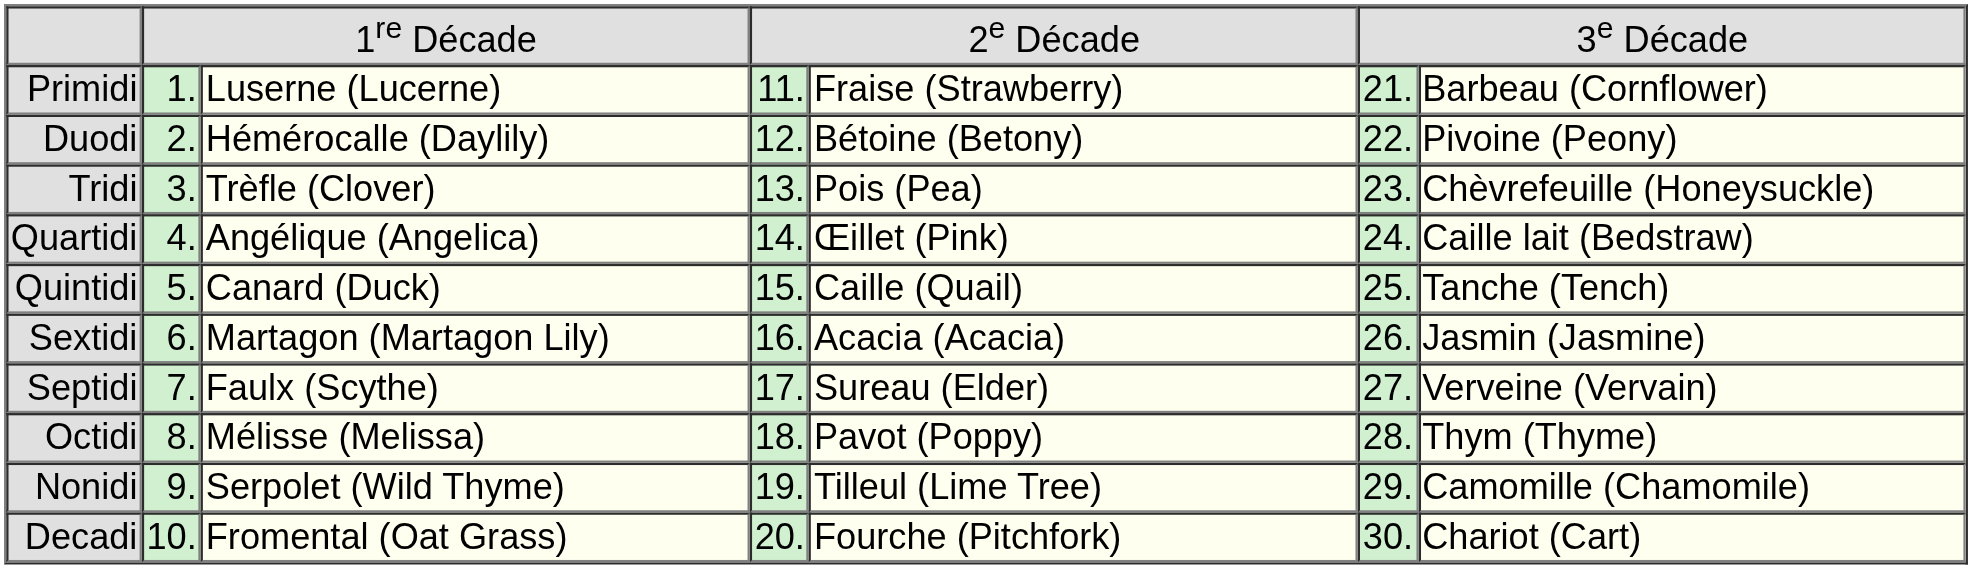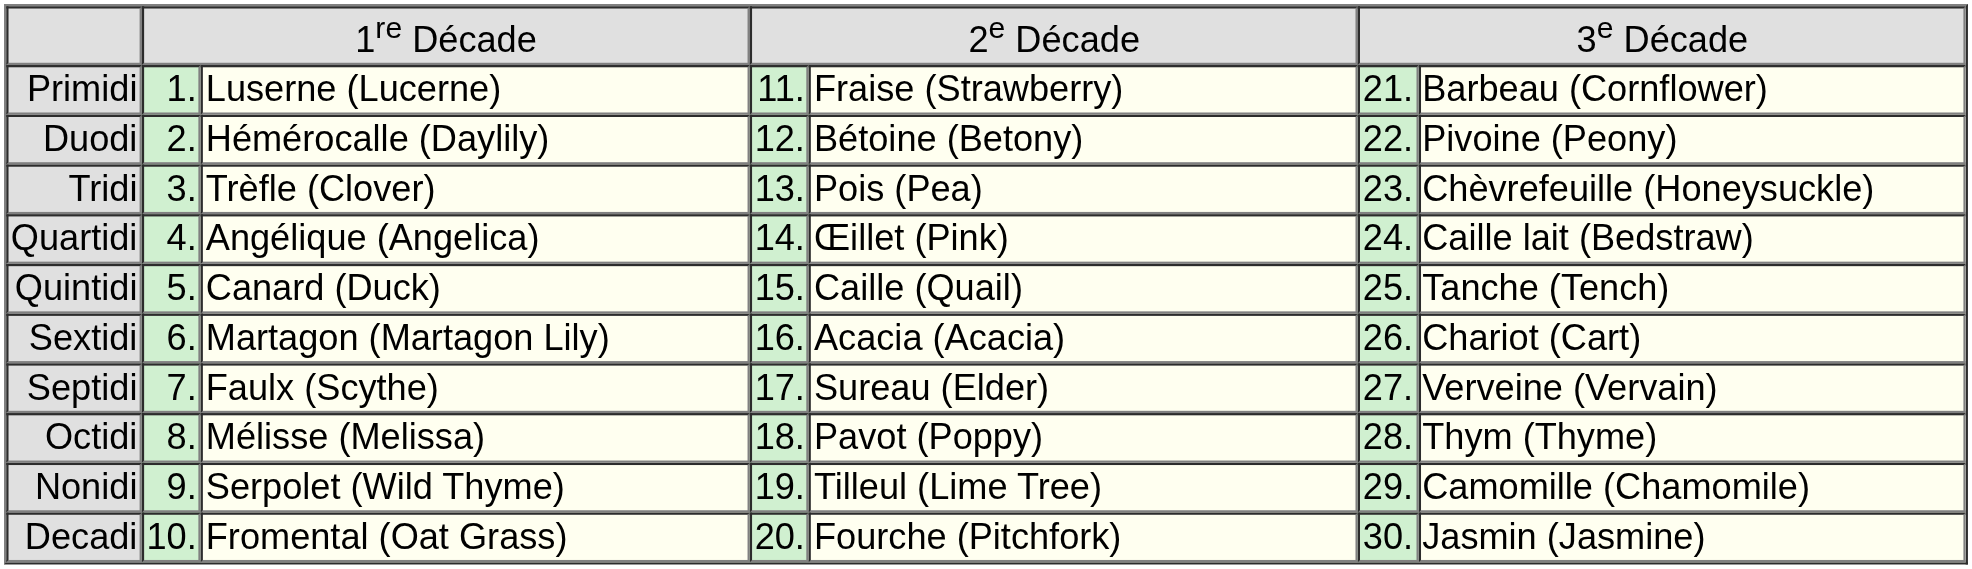 <table border="1" cellspacing="0" cellpadding="1">
 <tr bgcolor=#e0e0e0>
 <td ALIGN="right"> </td>
 <td ALIGN="center" colspan=2>1<sup>re</sup> Décade</td>
 <td ALIGN="center" colspan=2>2<sup>e</sup> Décade</td>
 <td ALIGN="center" colspan=2>3<sup>e</sup> Décade</td>
 </tr>
 <tr>
 <td ALIGN="right" bgcolor=#e0e0e0>Primidi</td>
 <td ALIGN="right" bgcolor=#d0f0d0>1.</td>
 <td ALIGN="left"  bgcolor=#fffff0 width=28%>Luserne (Lucerne)</td>
 <td ALIGN="right" bgcolor=#d0f0d0>11.</td>
 <td ALIGN="left"  bgcolor=#fffff0 width=28%>Fraise (Strawberry)</td>
 <td ALIGN="right" bgcolor=#d0f0d0>21.</td>
 <td ALIGN="left"  bgcolor=#fffff0 width=28%>Barbeau (Cornflower)</td>
 </tr>
 <tr>
 <td ALIGN="right" bgcolor=#e0e0e0>Duodi</td>
 <td ALIGN="right" bgcolor=#d0f0d0>2.</td>
 <td ALIGN="left"  bgcolor=#fffff0>Hémérocalle (Daylily)</td>
 <td ALIGN="right" bgcolor=#d0f0d0>12.</td>
 <td ALIGN="left"  bgcolor=#fffff0>Bétoine (Betony)</td>
 <td ALIGN="right" bgcolor=#d0f0d0>22.</td>
 <td ALIGN="left"  bgcolor=#fffff0>Pivoine (Peony)</td>
 </tr>
 <tr>
 <td ALIGN="right" bgcolor=#e0e0e0>Tridi</td>
 <td ALIGN="right" bgcolor=#d0f0d0>3.</td>
 <td ALIGN="left"  bgcolor=#fffff0>Trèfle (Clover)</td>
 <td ALIGN="right" bgcolor=#d0f0d0>13.</td>
 <td ALIGN="left"  bgcolor=#fffff0>Pois (Pea)</td>
 <td ALIGN="right" bgcolor=#d0f0d0>23.</td>
 <td ALIGN="left"  bgcolor=#fffff0>Chèvrefeuille (Honeysuckle)</td>
 </tr>
 <tr>
 <td ALIGN="right" bgcolor=#e0e0e0>Quartidi</td>
 <td ALIGN="right" bgcolor=#d0f0d0>4.</td>
 <td ALIGN="left"  bgcolor=#fffff0>Angélique (Angelica)</td>
 <td ALIGN="right" bgcolor=#d0f0d0>14.</td>
 <td ALIGN="left"  bgcolor=#fffff0>Œillet (Pink)</td>
 <td ALIGN="right" bgcolor=#d0f0d0>24.</td>
 <td ALIGN="left"  bgcolor=#fffff0>Caille lait (Bedstraw)</td>
 </tr>
 <tr>
 <td ALIGN="right" bgcolor=#e0e0e0><span>Quintidi</span></td>
 <td ALIGN="right" bgcolor=#d0f0d0><span> 5.</span></td>
 <td ALIGN="left"  bgcolor=#fffff0><span>Canard (Duck)</span></td>
 <td ALIGN="right" bgcolor=#d0f0d0><span>15.</span></td>
 <td ALIGN="left"  bgcolor=#fffff0><span>Caille (Quail)</span></td>
 <td ALIGN="right" bgcolor=#d0f0d0><span>25.</span></td>
 <td ALIGN="left"  bgcolor=#fffff0><span>Tanche (Tench)</span></td>
 </tr>
 <tr>
 <td ALIGN="right" bgcolor=#e0e0e0>Sextidi</td>
 <td ALIGN="right" bgcolor=#d0f0d0>6.</td>
 <td ALIGN="left"  bgcolor=#fffff0>Martagon (Martagon Lily)</td>
 <td ALIGN="right" bgcolor=#d0f0d0>16.</td>
 <td ALIGN="left"  bgcolor=#fffff0>Acacia (Acacia)</td>
 <td ALIGN="right" bgcolor=#d0f0d0>26.</td>
-<td ALIGN="left"  bgcolor=#fffff0>Jasmin (Jasmine)</td>
+<td ALIGN="left"  bgcolor=#fffff0><span>Chariot (Cart)</span></td>
 </tr>
 <tr>
 <td ALIGN="right" bgcolor=#e0e0e0>Septidi</td>
 <td ALIGN="right" bgcolor=#d0f0d0>7.</td>
 <td ALIGN="left"  bgcolor=#fffff0><span>Faulx (Scythe)</span></td>
 <td ALIGN="right" bgcolor=#d0f0d0>17.</td>
 <td ALIGN="left"  bgcolor=#fffff0>Sureau (Elder)</td>
 <td ALIGN="right" bgcolor=#d0f0d0>27.</td>
 <td ALIGN="left"  bgcolor=#fffff0>Verveine (Vervain)</td>
 </tr>
 <tr>
 <td ALIGN="right" bgcolor=#e0e0e0>Octidi</td>
 <td ALIGN="right" bgcolor=#d0f0d0>8.</td>
 <td ALIGN="left"  bgcolor=#fffff0>Mélisse (Melissa)</td>
 <td ALIGN="right" bgcolor=#d0f0d0>18.</td>
 <td ALIGN="left"  bgcolor=#fffff0>Pavot (Poppy)</td>
 <td ALIGN="right" bgcolor=#d0f0d0>28.</td>
 <td ALIGN="left"  bgcolor=#fffff0>Thym (Thyme)</td>
 </tr>
 <tr>
 <td ALIGN="right" bgcolor=#e0e0e0>Nonidi</td>
 <td ALIGN="right" bgcolor=#d0f0d0>9.</td>
 <td ALIGN="left"  bgcolor=#fffff0>Serpolet (Wild Thyme)</td>
 <td ALIGN="right" bgcolor=#d0f0d0>19.</td>
 <td ALIGN="left"  bgcolor=#fffff0>Tilleul (Lime Tree)</td>
 <td ALIGN="right" bgcolor=#d0f0d0>29.</td>
 <td ALIGN="left"  bgcolor=#fffff0>Camomille (Chamomile)</td>
 </tr>
 <tr>
 <td ALIGN="right" bgcolor=#e0e0e0><span>Decadi</span></td>
 <td ALIGN="right" bgcolor=#d0f0d0><span>10.</span></td>
 <td ALIGN="left"  bgcolor=#fffff0>Fromental (Oat Grass)</td>
 <td ALIGN="right" bgcolor=#d0f0d0><span>20.</span></td>
 <td ALIGN="left"  bgcolor=#fffff0><span>Fourche (Pitchfork)</span></td>
 <td ALIGN="right" bgcolor=#d0f0d0><span>30.</span></td>
-<td ALIGN="left"  bgcolor=#fffff0><span>Chariot (Cart)</span></td>
+<td ALIGN="left"  bgcolor=#fffff0>Jasmin (Jasmine)</td>
 </tr>
 </table>
